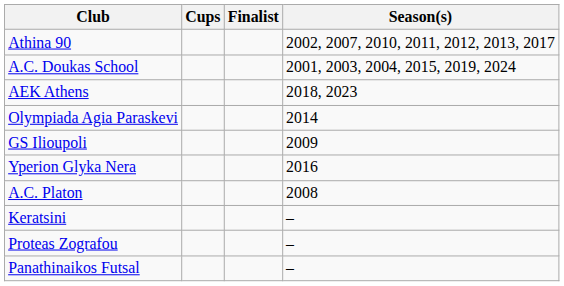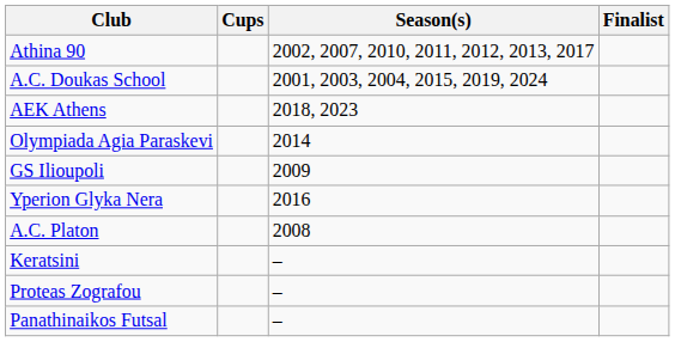 <table class="wikitable">
 <tr>
 <th>Club</th>
 <th>Cups</th>
+<th>Season(s)</th>
 <th>Finalist</th>
-<th>Season(s)</th>
 </tr>
 <tr>
 <td><a href='#'>Athina 90</a></td>
 <td></td>
+<td>2002, 2007, 2010, 2011, 2012, 2013, 2017</td>
 <td></td>
-<td>2002, 2007, 2010, 2011, 2012, 2013, 2017</td>
 </tr>
 <tr>
 <td><a href='#'>A.C. Doukas School</a></td>
 <td></td>
+<td>2001, 2003, 2004, 2015, 2019, 2024</td>
 <td></td>
-<td>2001, 2003, 2004, 2015, 2019, 2024</td>
 </tr>
 <tr>
 <td><a href='#'>AEK Athens</a></td>
 <td></td>
+<td>2018, 2023</td>
 <td></td>
-<td>2018, 2023</td>
 </tr>
 <tr>
 <td><a href='#'>Olympiada Agia Paraskevi</a></td>
 <td></td>
+<td>2014</td>
 <td></td>
-<td>2014</td>
 </tr>
 <tr>
 <td><a href='#'>GS Ilioupoli</a></td>
 <td></td>
+<td>2009</td>
 <td></td>
-<td>2009</td>
 </tr>
 <tr>
 <td><a href='#'>Yperion Glyka Nera</a></td>
 <td></td>
+<td>2016</td>
 <td></td>
-<td>2016</td>
 </tr>
 <tr>
 <td><a href='#'>A.C. Platon</a></td>
 <td></td>
+<td>2008</td>
 <td></td>
-<td>2008</td>
 </tr>
 <tr>
 <td><a href='#'>Keratsini</a></td>
 <td></td>
+<td>–</td>
 <td></td>
-<td>–</td>
 </tr>
 <tr>
 <td><a href='#'>Proteas Zografou</a></td>
 <td></td>
+<td>–</td>
 <td></td>
-<td>–</td>
 </tr>
 <tr>
 <td><a href='#'>Panathinaikos Futsal</a></td>
 <td></td>
+<td>–</td>
 <td></td>
-<td>–</td>
 </tr>
 </table>
